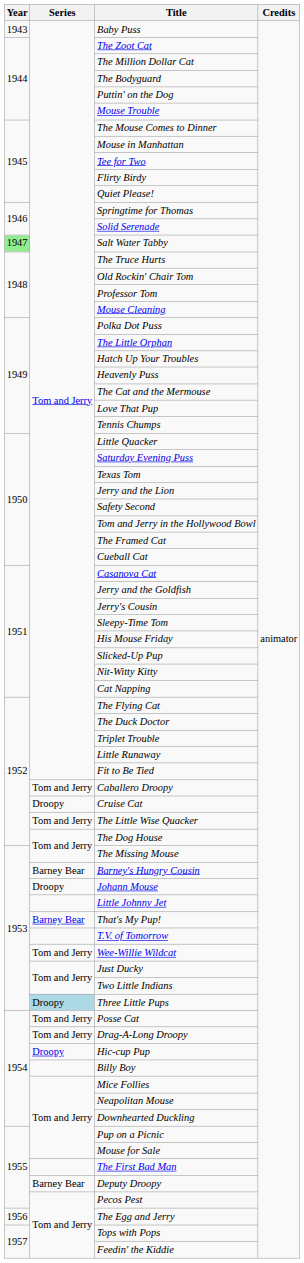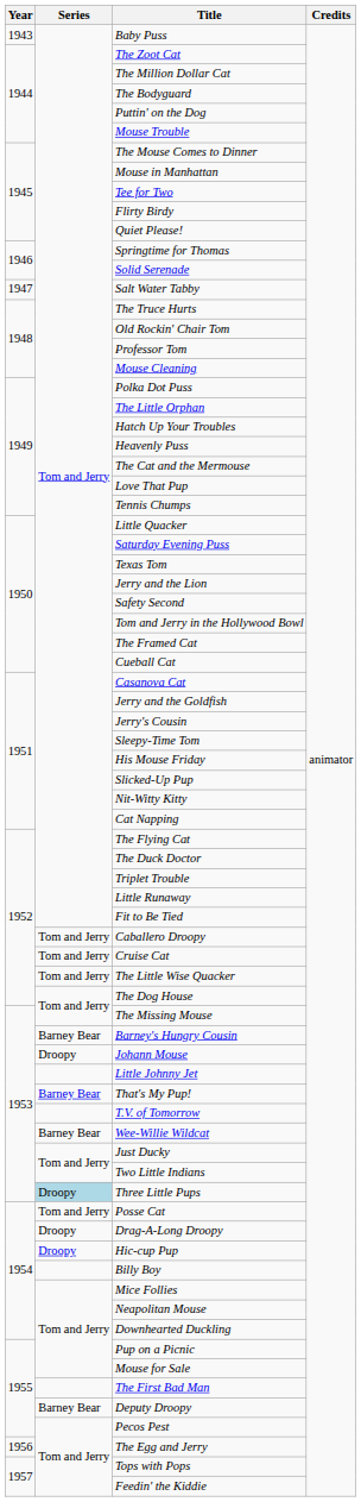 <table class="wikitable sortable">
 <tr>
 <th>Year</th>
 <th>Series</th>
 <th>Title</th>
 <th>Credits</th>
 </tr>
 <tr>
 <td>1943</td>
 <td rowspan="46"><a href='#'>Tom and Jerry</a></td>
 <td><em>Baby Puss</em></td>
 <td rowspan="75">animator</td>
 </tr>
 <tr>
 <td rowspan="5">1944</td>
 <td><em><a href='#'>The Zoot Cat</a></em></td>
 </tr>
 <tr>
 <td><em>The Million Dollar Cat</em></td>
 </tr>
 <tr>
 <td><em>The Bodyguard</em></td>
 </tr>
 <tr>
 <td><em>Puttin' on the Dog</em></td>
 </tr>
 <tr>
 <td><em><a href='#'>Mouse Trouble</a></em></td>
 </tr>
 <tr>
 <td rowspan="5">1945</td>
 <td><em>The Mouse Comes to Dinner</em></td>
 </tr>
 <tr>
 <td><em>Mouse in Manhattan</em></td>
 </tr>
 <tr>
 <td><em><a href='#'>Tee for Two</a></em></td>
 </tr>
 <tr>
 <td><em>Flirty Birdy</em></td>
 </tr>
 <tr>
 <td><em>Quiet Please!</em></td>
 </tr>
 <tr>
 <td rowspan="2">1946</td>
 <td><em>Springtime for Thomas</em></td>
 </tr>
 <tr>
 <td><em><a href='#'>Solid Serenade</a></em></td>
 </tr>
 <tr>
-<td style="background: lightgreen;">1947</td>
+<td>1947</td>
 <td><em>Salt Water Tabby</em></td>
 </tr>
 <tr>
 <td rowspan="4">1948</td>
 <td><em>The Truce Hurts</em></td>
 </tr>
 <tr>
 <td><em>Old Rockin' Chair Tom</em></td>
 </tr>
 <tr>
 <td><em>Professor Tom</em></td>
 </tr>
 <tr>
 <td><em><a href='#'>Mouse Cleaning</a></em></td>
 </tr>
 <tr>
 <td rowspan="7">1949</td>
 <td><em>Polka Dot Puss</em></td>
 </tr>
 <tr>
 <td><em><a href='#'>The Little Orphan</a></em></td>
 </tr>
 <tr>
 <td><em>Hatch Up Your Troubles</em></td>
 </tr>
 <tr>
 <td><em>Heavenly Puss</em></td>
 </tr>
 <tr>
 <td><em>The Cat and the Mermouse</em></td>
 </tr>
 <tr>
 <td><em>Love That Pup</em></td>
 </tr>
 <tr>
 <td><em>Tennis Chumps</em></td>
 </tr>
 <tr>
 <td rowspan="8">1950</td>
 <td><em>Little Quacker</em></td>
 </tr>
 <tr>
 <td><em><a href='#'>Saturday Evening Puss</a></em></td>
 </tr>
 <tr>
 <td><em>Texas Tom</em></td>
 </tr>
 <tr>
 <td><em>Jerry and the Lion</em></td>
 </tr>
 <tr>
 <td><em>Safety Second</em></td>
 </tr>
 <tr>
 <td><em>Tom and Jerry in the Hollywood Bowl</em></td>
 </tr>
 <tr>
 <td><em>The Framed Cat</em></td>
 </tr>
 <tr>
 <td><em>Cueball Cat</em></td>
 </tr>
 <tr>
 <td rowspan="8">1951</td>
 <td><em><a href='#'>Casanova Cat</a></em></td>
 </tr>
 <tr>
 <td><em>Jerry and the Goldfish</em></td>
 </tr>
 <tr>
 <td><em>Jerry's Cousin</em></td>
 </tr>
 <tr>
 <td><em>Sleepy-Time Tom</em></td>
 </tr>
 <tr>
 <td><em>His Mouse Friday</em></td>
 </tr>
 <tr>
 <td><em>Slicked-Up Pup</em></td>
 </tr>
 <tr>
 <td><em>Nit-Witty Kitty</em></td>
 </tr>
 <tr>
 <td><em>Cat Napping</em></td>
 </tr>
 <tr>
 <td rowspan="9">1952</td>
 <td><em>The Flying Cat</em></td>
 </tr>
 <tr>
 <td><em>The Duck Doctor</em></td>
 </tr>
 <tr>
 <td><em>Triplet Trouble</em></td>
 </tr>
 <tr>
 <td><em>Little Runaway</em></td>
 </tr>
 <tr>
 <td><em>Fit to Be Tied</em></td>
 </tr>
 <tr>
 <td>Tom and Jerry</td>
 <td><em>Caballero Droopy</em></td>
 </tr>
 <tr>
-<td>Droopy</td>
+<td>Tom and Jerry</td>
 <td><em>Cruise Cat</em></td>
 </tr>
 <tr>
 <td>Tom and Jerry</td>
 <td><em>The Little Wise Quacker</em></td>
 </tr>
 <tr>
 <td rowspan="2">Tom and Jerry</td>
 <td><em>The Dog House</em></td>
 </tr>
 <tr>
 <td rowspan="10">1953</td>
 <td><em>The Missing Mouse</em></td>
 </tr>
 <tr>
 <td>Barney Bear</td>
 <td><em><a href='#'>Barney's Hungry Cousin</a></em></td>
 </tr>
 <tr>
 <td>Droopy</td>
 <td><em><a href='#'>Johann Mouse</a></em></td>
 </tr>
 <tr>
 <td></td>
 <td><em><a href='#'>Little Johnny Jet</a></em></td>
 </tr>
 <tr>
 <td><a href='#'>Barney Bear</a></td>
 <td><em>That's My Pup!</em></td>
 </tr>
 <tr>
 <td></td>
 <td><em><a href='#'>T.V. of Tomorrow</a></em></td>
 </tr>
 <tr>
-<td>Tom and Jerry</td>
+<td>Barney Bear</td>
 <td><em><a href='#'>Wee-Willie Wildcat</a></em></td>
 </tr>
 <tr>
 <td rowspan="2">Tom and Jerry</td>
 <td><em>Just Ducky</em></td>
 </tr>
 <tr>
 <td><em>Two Little Indians</em></td>
 </tr>
 <tr>
 <td style="background: lightblue;">Droopy</td>
 <td><em>Three Little Pups</em></td>
 </tr>
 <tr>
 <td rowspan="7">1954</td>
 <td>Tom and Jerry</td>
 <td><em>Posse Cat</em></td>
 </tr>
 <tr>
-<td>Tom and Jerry</td>
+<td>Droopy</td>
 <td><em>Drag-A-Long Droopy</em></td>
 </tr>
 <tr>
 <td><a href='#'>Droopy</a></td>
 <td><em>Hic-cup Pup</em></td>
 </tr>
 <tr>
 <td></td>
 <td><em>Billy Boy</em></td>
 </tr>
 <tr>
 <td rowspan="5">Tom and Jerry</td>
 <td><em>Mice Follies</em></td>
 </tr>
 <tr>
 <td><em>Neapolitan Mouse</em></td>
 </tr>
 <tr>
 <td><em>Downhearted Duckling</em></td>
 </tr>
 <tr>
 <td rowspan="5">1955</td>
 <td><em>Pup on a Picnic</em></td>
 </tr>
 <tr>
 <td><em>Mouse for Sale</em></td>
 </tr>
 <tr>
 <td></td>
 <td><em><a href='#'>The First Bad Man</a></em></td>
 </tr>
 <tr>
 <td>Barney Bear</td>
 <td><em>Deputy Droopy</em></td>
 </tr>
 <tr>
 <td rowspan="4">Tom and Jerry</td>
 <td><em>Pecos Pest</em></td>
 </tr>
 <tr>
 <td>1956</td>
 <td><em>The Egg and Jerry</em></td>
 </tr>
 <tr>
 <td rowspan="2">1957</td>
 <td><em>Tops with Pops</em></td>
 </tr>
 <tr>
 <td><em>Feedin' the Kiddie</em></td>
 </tr>
 </table>
